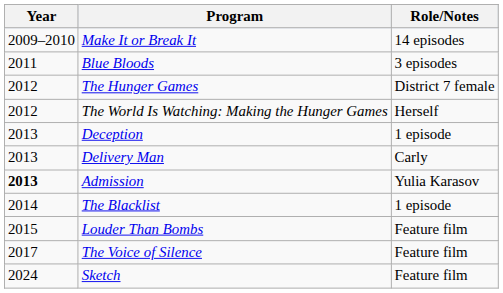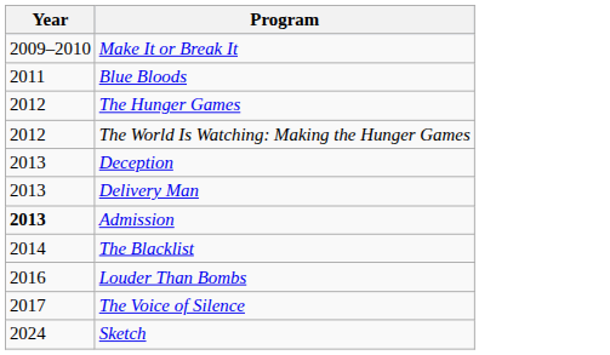 <table class="wikitable">
 <tr style="background:#b0c4de; text-align:center;">
 <th>Year</th>
 <th>Program</th>
-<th>Role/Notes</th>
 </tr>
 <tr>
 <td>2009–2010</td>
 <td><em><a href='#'>Make It or Break It</a></em></td>
-<td>14 episodes</td>
 </tr>
 <tr>
 <td>2011</td>
 <td><em><a href='#'>Blue Bloods</a></em></td>
-<td>3 episodes</td>
 </tr>
 <tr>
 <td>2012</td>
 <td><em><a href='#'>The Hunger Games</a></em></td>
-<td>District 7 female</td>
 </tr>
 <tr>
 <td>2012</td>
 <td><em>The World Is Watching: Making the Hunger Games</em></td>
-<td>Herself</td>
 </tr>
 <tr>
 <td>2013</td>
 <td><em><a href='#'>Deception</a></em></td>
-<td>1 episode</td>
 </tr>
 <tr>
 <td>2013</td>
 <td><em><a href='#'>Delivery Man</a></em></td>
-<td>Carly</td>
 </tr>
 <tr>
 <td><strong>2013</strong></td>
 <td><em><a href='#'>Admission</a></em></td>
-<td>Yulia Karasov</td>
 </tr>
 <tr>
 <td>2014</td>
 <td><em><a href='#'>The Blacklist</a></em></td>
-<td>1 episode</td>
 </tr>
 <tr>
-<td>2015</td>
+<td>2016</td>
 <td><em><a href='#'>Louder Than Bombs</a></em></td>
-<td>Feature film</td>
 </tr>
 <tr>
 <td>2017</td>
 <td><em><a href='#'>The Voice of Silence</a></em></td>
-<td>Feature film</td>
 </tr>
 <tr>
 <td>2024</td>
 <td><em><a href='#'>Sketch</a></em></td>
-<td>Feature film</td>
 </tr>
 </table>
